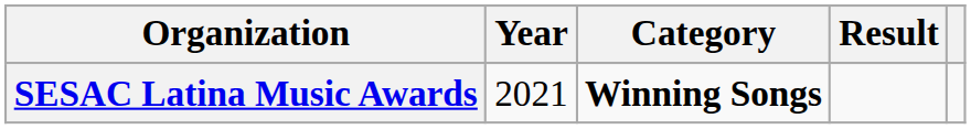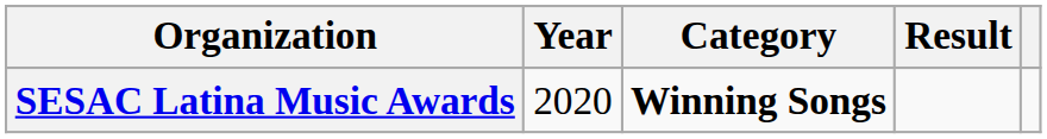 <table class="wikitable sortable plainrowheaders" style="border:none; margin:0;">
 <tr>
 <th scope="col">Organization</th>
 <th scope="col">Year</th>
 <th scope="col">Category</th>
 <th scope="col">Result</th>
 <th class="unsortable" scope="col"></th>
 </tr>
 <tr>
 <th scope="row"><a href='#'>SESAC Latina Music Awards</a></th>
-<td>2021</td>
+<td>2020</td>
 <td><strong>Winning Songs</strong></td>
 <td></td>
 <td style="text-align:center;"></td>
 </tr>
 <tr>
 </tr>
 </table>
